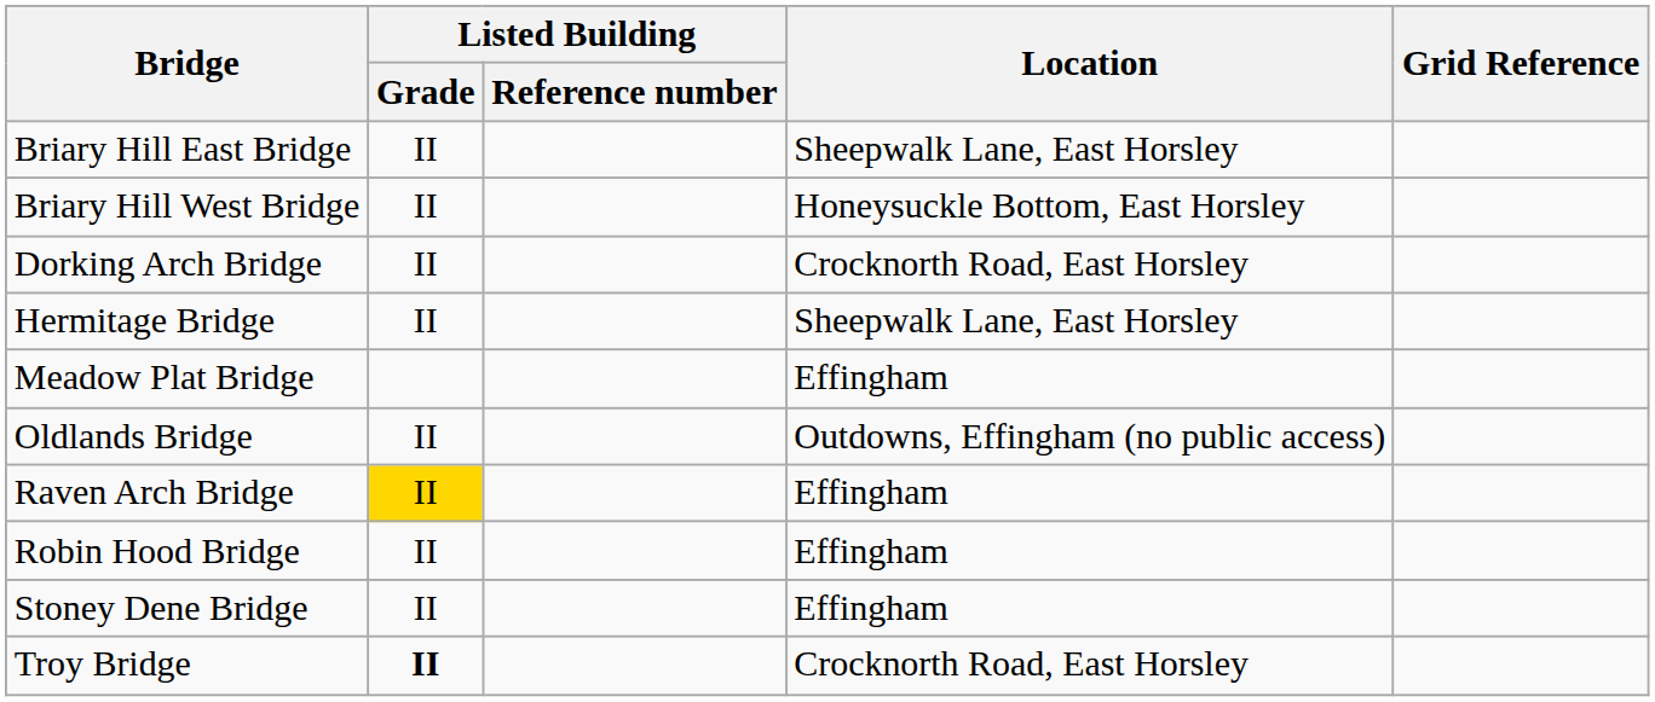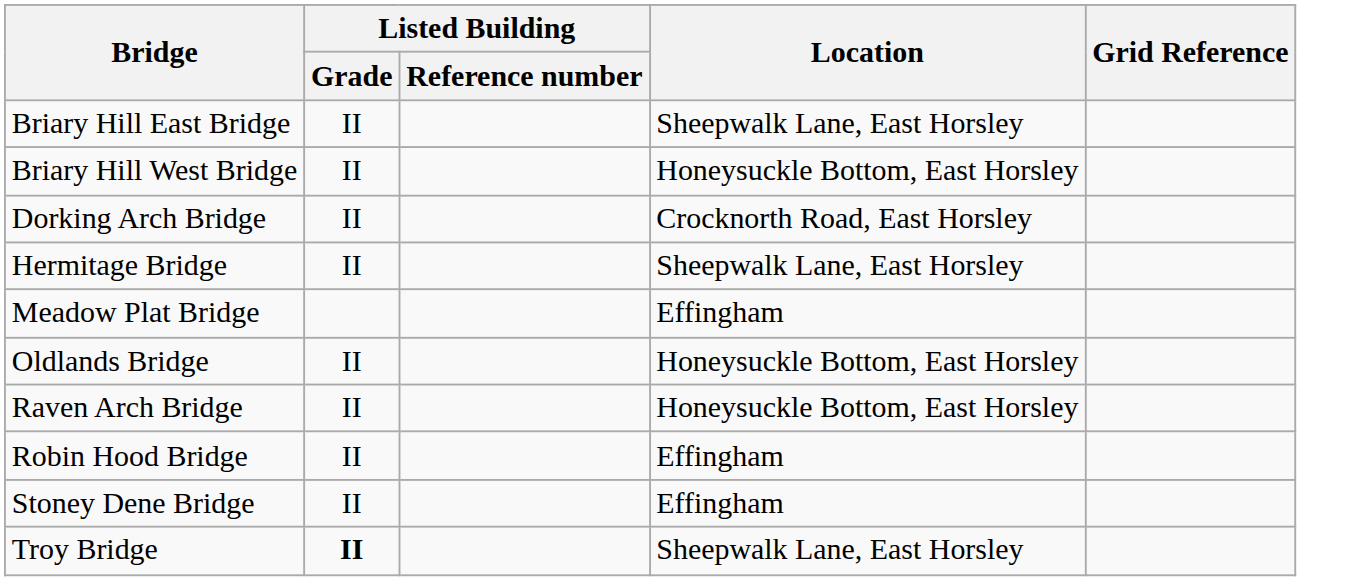 <table class="wikitable">
 <tr>
 <th rowspan=2>Bridge</th>
 <th colspan=2>Listed Building</th>
 <th rowspan=2>Location</th>
 <th rowspan=2>Grid Reference</th>
 </tr>
 <tr>
 <th>Grade</th>
 <th>Reference number</th>
 </tr>
 <tr>
 <td>Briary Hill East Bridge</td>
 <td align=center>II</td>
 <td></td>
 <td>Sheepwalk Lane, East Horsley</td>
 <td></td>
 </tr>
 <tr>
 <td>Briary Hill West Bridge</td>
 <td align=center>II</td>
 <td></td>
 <td>Honeysuckle Bottom, East Horsley</td>
 <td></td>
 </tr>
 <tr>
 <td>Dorking Arch Bridge</td>
 <td align=center>II</td>
 <td></td>
 <td>Crocknorth Road, East Horsley</td>
 <td></td>
 </tr>
 <tr>
 <td>Hermitage Bridge</td>
 <td align=center>II</td>
 <td></td>
 <td>Sheepwalk Lane, East Horsley</td>
 <td></td>
 </tr>
 <tr>
 <td>Meadow Plat Bridge</td>
 <td></td>
 <td></td>
 <td>Effingham</td>
 <td></td>
 </tr>
 <tr>
 <td>Oldlands Bridge</td>
 <td align=center>II</td>
 <td></td>
-<td>Outdowns, Effingham (no public access)</td>
+<td>Honeysuckle Bottom, East Horsley</td>
 <td></td>
 </tr>
 <tr>
 <td>Raven Arch Bridge</td>
-<td align=center style="background: gold;">II</td>
+<td align=center>II</td>
 <td></td>
-<td>Effingham</td>
+<td>Honeysuckle Bottom, East Horsley</td>
 <td></td>
 </tr>
 <tr>
 <td>Robin Hood Bridge</td>
 <td align=center>II</td>
 <td></td>
 <td>Effingham</td>
 <td></td>
 </tr>
 <tr>
 <td>Stoney Dene Bridge</td>
 <td align=center>II</td>
 <td></td>
 <td>Effingham</td>
 <td></td>
 </tr>
 <tr>
 <td>Troy Bridge</td>
 <td align=center><strong>II</strong></td>
 <td></td>
-<td>Crocknorth Road, East Horsley</td>
+<td>Sheepwalk Lane, East Horsley</td>
 <td></td>
 </tr>
 </table>
